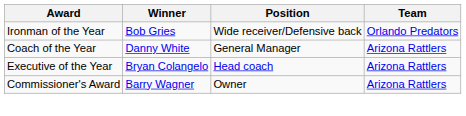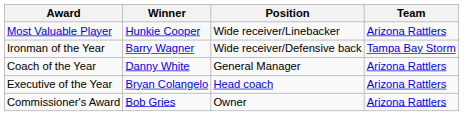 <table class="wikitable">
 <tr>
 <th>Award</th>
 <th>Winner</th>
 <th>Position</th>
 <th>Team</th>
 </tr>
 <tr>
+<td><a href='#'>Most Valuable Player</a></td>
+<td><a href='#'>Hunkie Cooper</a></td>
+<td>Wide receiver/Linebacker</td>
+<td><a href='#'>Arizona Rattlers</a></td>
+</tr>
+<tr>
 <td>Ironman of the Year</td>
-<td><a href='#'>Bob Gries</a></td>
+<td><a href='#'>Barry Wagner</a></td>
 <td>Wide receiver/Defensive back</td>
-<td><a href='#'>Orlando Predators</a></td>
+<td><a href='#'>Tampa Bay Storm</a></td>
 </tr>
 <tr>
 <td>Coach of the Year</td>
 <td><a href='#'>Danny White</a></td>
 <td>General Manager</td>
 <td><a href='#'>Arizona Rattlers</a></td>
 </tr>
 <tr>
 <td>Executive of the Year</td>
 <td><a href='#'>Bryan Colangelo</a></td>
 <td><a href='#'>Head coach</a></td>
 <td><a href='#'>Arizona Rattlers</a></td>
 </tr>
 <tr>
 <td>Commissioner's Award</td>
-<td><a href='#'>Barry Wagner</a></td>
+<td><a href='#'>Bob Gries</a></td>
 <td>Owner</td>
 <td><a href='#'>Arizona Rattlers</a></td>
 </tr>
 </table>
